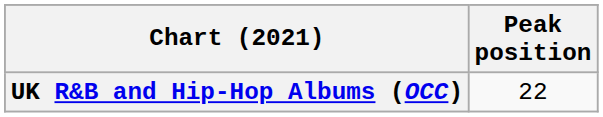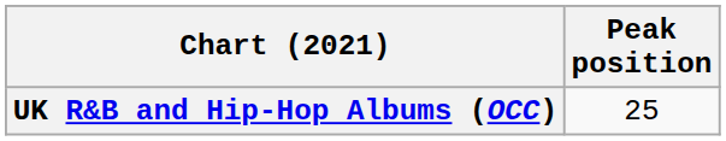 <table class="wikitable sortable plainrowheaders" style="text-align:center">
 <tr>
 <th scope="col">Chart (2021)</th>
 <th scope="col">Peak<br> position</th>
 </tr>
 <tr>
 <th scope="row">UK <a href='#'>R&B and Hip-Hop Albums</a> (<em><a href='#'>OCC</a></em>)</th>
-<td>22</td>
+<td>25</td>
 </tr>
 </table>
